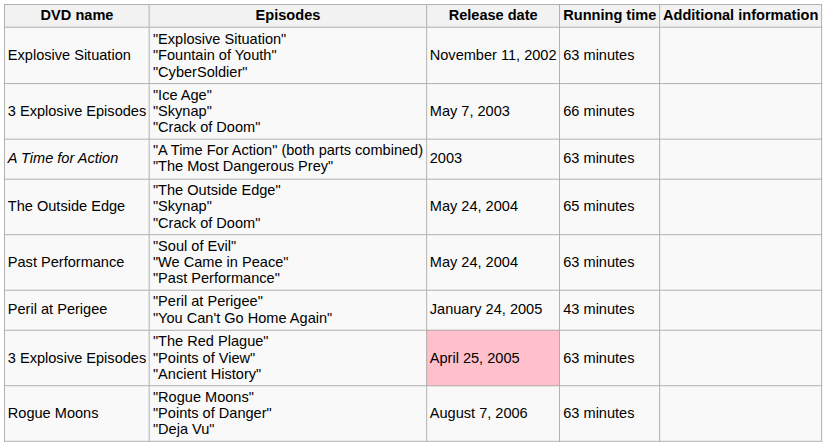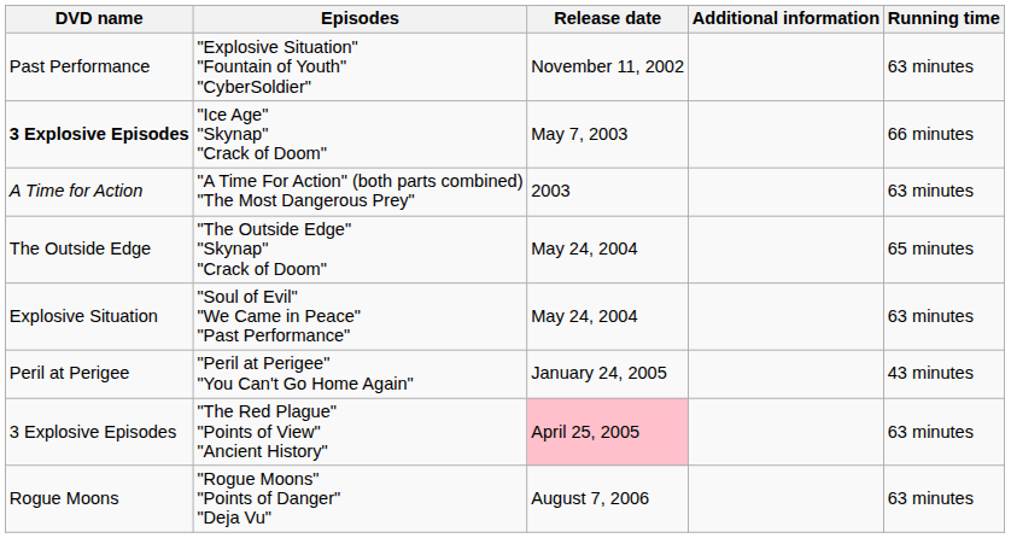 <table class="wikitable">
 <tr>
 <th>DVD name</th>
 <th>Episodes</th>
 <th>Release date</th>
+<th>Additional information</th>
 <th>Running time</th>
-<th>Additional information</th>
 </tr>
 <tr>
-<td>Explosive Situation</td>
+<td>Past Performance</td>
 <td>"Explosive Situation"<br>"Fountain of Youth"<br>"CyberSoldier"</td>
 <td>November 11, 2002</td>
+<td></td>
 <td>63 minutes</td>
-<td></td>
 </tr>
 <tr>
-<td>3 Explosive Episodes</td>
+<td><strong>3 Explosive Episodes</strong></td>
 <td>"Ice Age"<br>"Skynap"<br>"Crack of Doom"</td>
 <td>May 7, 2003</td>
+<td></td>
 <td>66 minutes</td>
-<td></td>
 </tr>
 <tr>
 <td><em>A Time for Action</em></td>
 <td>"A Time For Action" (both parts combined)<br>"The Most Dangerous Prey"</td>
 <td>2003</td>
+<td></td>
 <td>63 minutes</td>
-<td></td>
 </tr>
 <tr>
 <td>The Outside Edge</td>
 <td>"The Outside Edge"<br>"Skynap"<br>"Crack of Doom"</td>
 <td>May 24, 2004</td>
+<td></td>
 <td>65 minutes</td>
-<td></td>
 </tr>
 <tr>
-<td>Past Performance</td>
+<td>Explosive Situation</td>
 <td>"Soul of Evil"<br>"We Came in Peace"<br>"Past Performance"</td>
 <td>May 24, 2004</td>
+<td></td>
 <td>63 minutes</td>
-<td></td>
 </tr>
 <tr>
 <td>Peril at Perigee</td>
 <td>"Peril at Perigee"<br>"You Can't Go Home Again"</td>
 <td>January 24, 2005</td>
+<td></td>
 <td>43 minutes</td>
-<td></td>
 </tr>
 <tr>
 <td>3 Explosive Episodes</td>
 <td>"The Red Plague"<br>"Points of View"<br>"Ancient History"</td>
 <td style="background: pink;">April 25, 2005</td>
+<td></td>
 <td>63 minutes</td>
-<td></td>
 </tr>
 <tr>
 <td>Rogue Moons</td>
 <td>"Rogue Moons"<br>"Points of Danger"<br>"Deja Vu"</td>
 <td>August 7, 2006</td>
+<td></td>
 <td>63 minutes</td>
-<td></td>
 </tr>
 </table>
